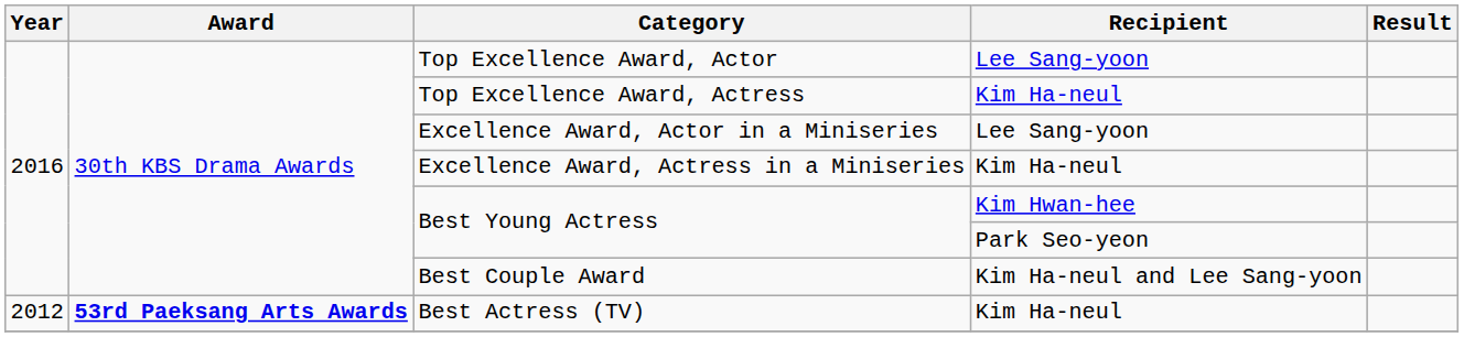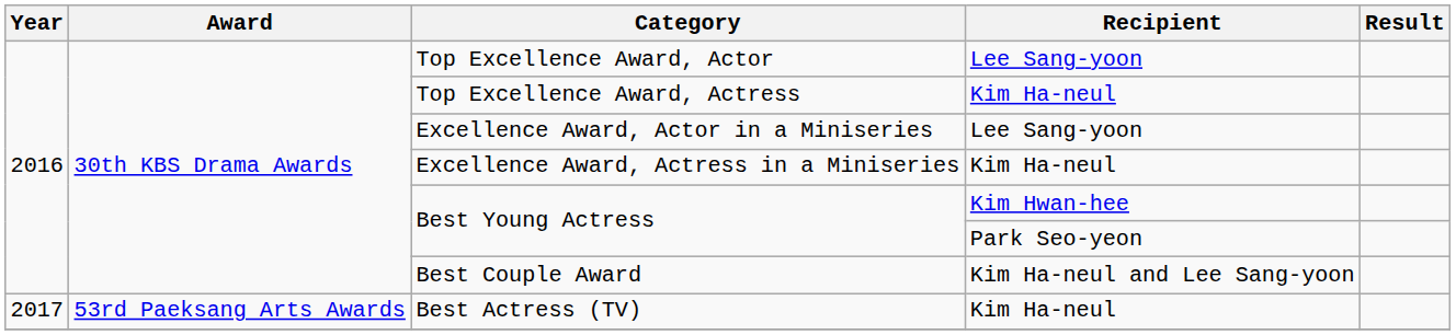 <table class="wikitable">
 <tr>
 <th>Year</th>
 <th>Award</th>
 <th>Category</th>
 <th>Recipient</th>
 <th>Result</th>
 </tr>
 <tr>
 <td rowspan="7">2016</td>
 <td rowspan="7"><a href='#'>30th KBS Drama Awards</a></td>
 <td>Top Excellence Award, Actor</td>
 <td><a href='#'>Lee Sang-yoon</a></td>
 <td></td>
 </tr>
 <tr>
 <td>Top Excellence Award, Actress</td>
 <td><a href='#'>Kim Ha-neul</a></td>
 <td></td>
 </tr>
 <tr>
 <td>Excellence Award, Actor in a Miniseries</td>
 <td>Lee Sang-yoon</td>
 <td></td>
 </tr>
 <tr>
 <td>Excellence Award, Actress in a Miniseries</td>
 <td>Kim Ha-neul</td>
 <td></td>
 </tr>
 <tr>
 <td rowspan="2">Best Young Actress</td>
 <td><a href='#'>Kim Hwan-hee</a></td>
 <td></td>
 </tr>
 <tr>
 <td>Park Seo-yeon</td>
 <td></td>
 </tr>
 <tr>
 <td>Best Couple Award</td>
 <td>Kim Ha-neul and Lee Sang-yoon</td>
 <td></td>
 </tr>
 <tr>
-<td>2012</td>
-<td><strong><a href='#'>53rd Paeksang Arts Awards</a></strong></td>
+<td>2017</td>
+<td><a href='#'>53rd Paeksang Arts Awards</a></td>
 <td>Best Actress (TV)</td>
 <td>Kim Ha-neul</td>
 <td></td>
 </tr>
 <tr>
 </tr>
 </table>
